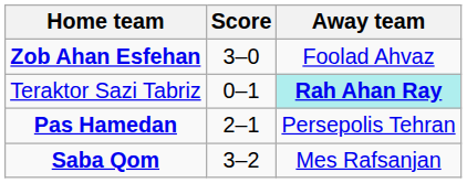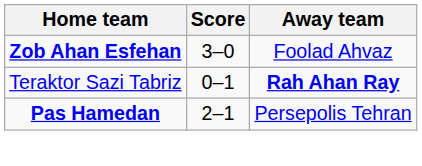 <table class="wikitable" style="text-align: center">
 <tr>
 <th>Home team</th>
 <th>Score</th>
 <th>Away team</th>
 </tr>
 <tr>
 <td><strong><a href='#'>Zob Ahan Esfehan</a></strong></td>
 <td>3–0</td>
 <td><a href='#'>Foolad Ahvaz</a></td>
 </tr>
 <tr>
 <td><a href='#'>Teraktor Sazi Tabriz</a></td>
 <td>0–1</td>
-<td style="background: paleturquoise;"><strong><a href='#'>Rah Ahan Ray</a></strong></td>
+<td><strong><a href='#'>Rah Ahan Ray</a></strong></td>
 </tr>
 <tr>
 <td><strong><a href='#'>Pas Hamedan</a></strong></td>
 <td>2–1</td>
 <td><a href='#'>Persepolis Tehran</a></td>
 </tr>
-<tr>
-<td><strong><a href='#'>Saba Qom</a></strong></td>
-<td>3–2</td>
-<td><a href='#'>Mes Rafsanjan</a></td>
-</tr>
 </table>
